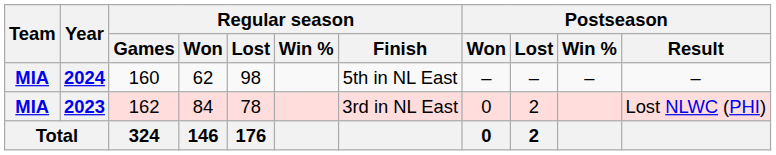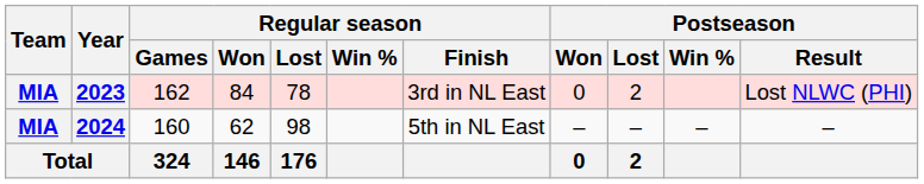 <table class="wikitable" style="font-size: 95%; text-align:center;">
 <tr>
 <th rowspan="2">Team</th>
 <th rowspan="2">Year</th>
 <th colspan="5">Regular season</th>
 <th colspan="4">Postseason</th>
 </tr>
 <tr>
 <th>Games</th>
 <th>Won</th>
 <th>Lost</th>
 <th>Win %</th>
 <th>Finish</th>
 <th>Won</th>
 <th>Lost</th>
 <th>Win %</th>
 <th>Result</th>
 </tr>
-<tr>
-<th><a href='#'>MIA</a></th>
-<th><a href='#'>2024</a></th>
-<td>160</td>
-<td>62</td>
-<td>98</td>
-<td></td>
-<td>5th in NL East</td>
-<td>–</td>
-<td>–</td>
-<td>–</td>
-<td>–</td>
-</tr>
 <tr style="background:#fdd;" !>
 <th><a href='#'>MIA</a></th>
 <th><a href='#'>2023</a></th>
 <td>162</td>
 <td>84</td>
 <td>78</td>
 <td></td>
 <td>3rd in NL East</td>
 <td>0</td>
 <td>2</td>
 <td></td>
 <td>Lost <a href='#'>NLWC</a> (<a href='#'>PHI</a>)</td>
 </tr>
 <tr>
+<th><a href='#'>MIA</a></th>
+<th><a href='#'>2024</a></th>
+<td>160</td>
+<td>62</td>
+<td>98</td>
+<td></td>
+<td>5th in NL East</td>
+<td>–</td>
+<td>–</td>
+<td>–</td>
+<td>–</td>
+</tr>
+<tr>
 <th colspan="2">Total</th>
 <th>324</th>
 <th>146</th>
 <th>176</th>
 <th></th>
 <th></th>
 <th>0</th>
 <th>2</th>
 <th></th>
 <th></th>
 </tr>
 </table>
